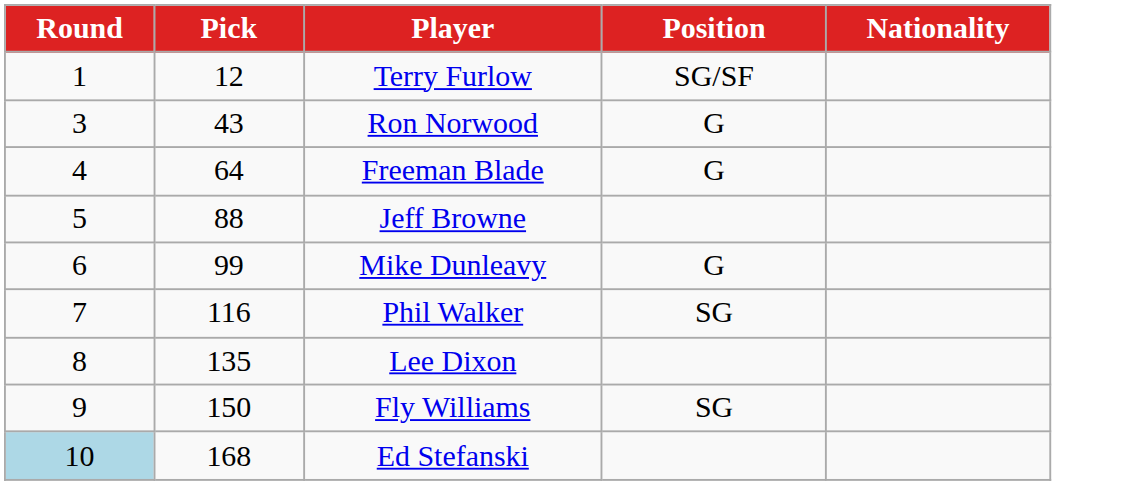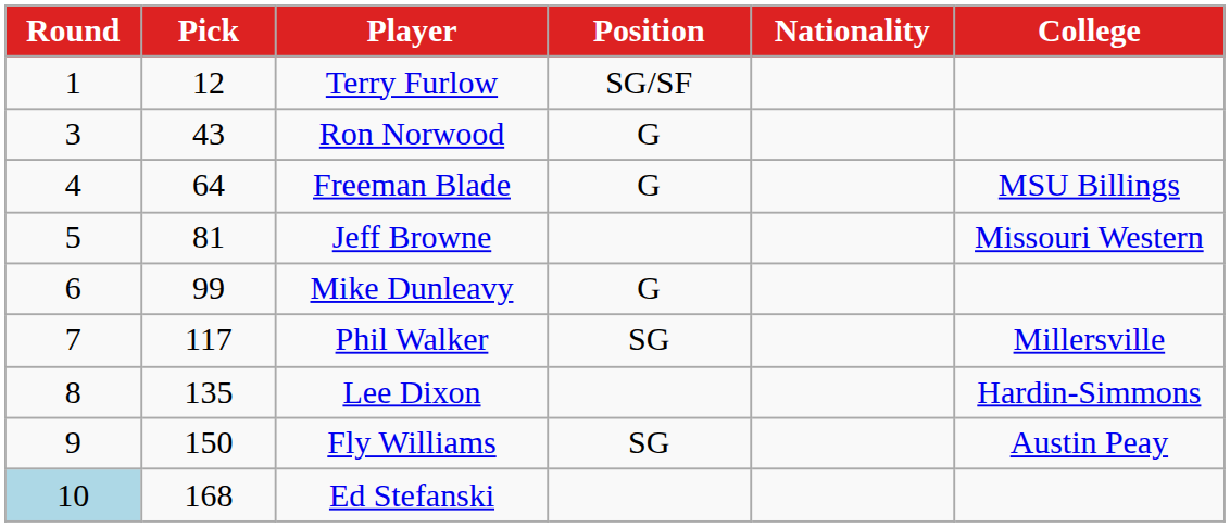 <table class="wikitable sortable sortable">
 <tr>
 <th style="background:#d22; color:#FFFFFF" width="10%">Round</th>
 <th style="background:#d22; color:#FFFFFF" width="10%">Pick</th>
 <th style="background:#d22; color:#FFFFFF" width="20%">Player</th>
 <th style="background:#d22; color:#FFFFFF" width="15%">Position</th>
 <th style="background:#d22; color:#FFFFFF" width="15%">Nationality</th>
+<th style="background:#d22; color:#FFFFFF" width="20%">College</th>
 </tr>
 <tr style="text-align: center">
 <td>1</td>
 <td>12</td>
 <td><a href='#'>Terry Furlow</a></td>
 <td>SG/SF</td>
+<td></td>
 <td></td>
 </tr>
 <tr style="text-align: center">
 <td>3</td>
 <td>43</td>
 <td><a href='#'>Ron Norwood</a></td>
 <td>G</td>
 <td></td>
+<td></td>
 </tr>
 <tr style="text-align: center">
 <td>4</td>
 <td>64</td>
 <td><a href='#'>Freeman Blade</a></td>
 <td>G</td>
 <td></td>
+<td><a href='#'>MSU Billings</a></td>
 </tr>
 <tr style="text-align: center">
 <td>5</td>
-<td>88</td>
+<td>81</td>
 <td><a href='#'>Jeff Browne</a></td>
 <td></td>
 <td></td>
+<td><a href='#'>Missouri Western</a></td>
 </tr>
 <tr style="text-align: center">
 <td>6</td>
 <td>99</td>
 <td><a href='#'>Mike Dunleavy</a></td>
 <td>G</td>
 <td></td>
+<td></td>
 </tr>
 <tr style="text-align: center">
 <td>7</td>
-<td>116</td>
+<td>117</td>
 <td><a href='#'>Phil Walker</a></td>
 <td>SG</td>
 <td></td>
+<td><a href='#'>Millersville</a></td>
 </tr>
 <tr style="text-align: center">
 <td>8</td>
 <td>135</td>
 <td><a href='#'>Lee Dixon</a></td>
 <td></td>
 <td></td>
+<td><a href='#'>Hardin-Simmons</a></td>
 </tr>
 <tr style="text-align: center">
 <td>9</td>
 <td>150</td>
 <td><a href='#'>Fly Williams</a></td>
 <td>SG</td>
 <td></td>
+<td><a href='#'>Austin Peay</a></td>
 </tr>
 <tr style="text-align: center">
 <td style="background: lightblue;">10</td>
 <td>168</td>
 <td><a href='#'>Ed Stefanski</a></td>
 <td></td>
 <td></td>
+<td></td>
 </tr>
 </table>
